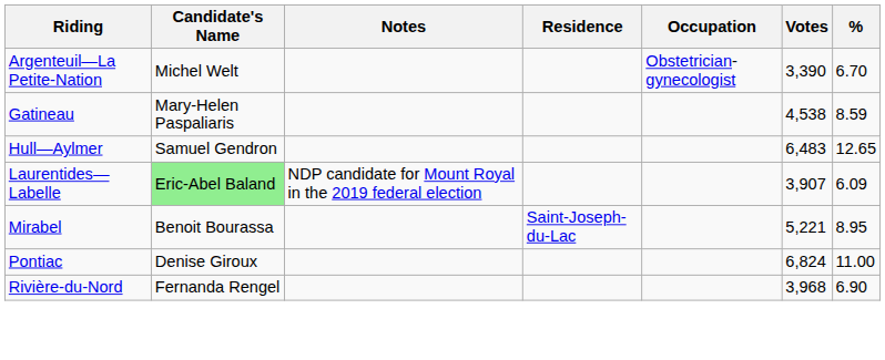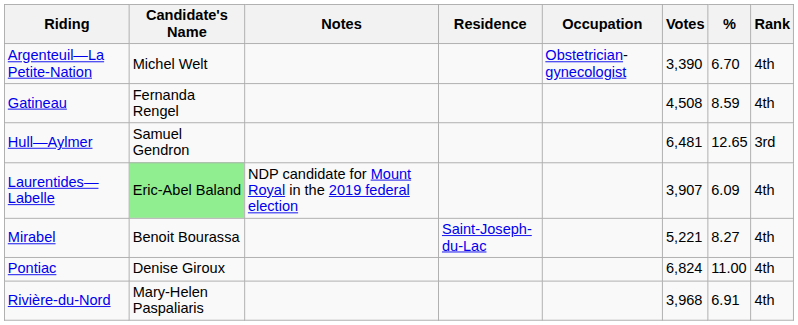 <table class="wikitable sortable">
 <tr>
 <th>Riding<br></th>
 <th>Candidate's Name</th>
 <th>Notes</th>
 <th>Residence</th>
 <th>Occupation</th>
 <th>Votes</th>
 <th>%</th>
+<th>Rank</th>
 </tr>
 <tr>
 <td><a href='#'>Argenteuil—La Petite-Nation</a></td>
 <td>Michel Welt</td>
 <td></td>
 <td></td>
 <td><a href='#'>Obstetrician</a>-<a href='#'>gynecologist</a></td>
 <td>3,390</td>
 <td>6.70</td>
+<td>4th</td>
 </tr>
 <tr>
 <td><a href='#'>Gatineau</a></td>
-<td>Mary-Helen Paspaliaris</td>
+<td>Fernanda Rengel</td>
 <td></td>
 <td></td>
 <td></td>
-<td>4,538</td>
+<td>4,508</td>
 <td>8.59</td>
+<td>4th</td>
 </tr>
 <tr>
 <td><a href='#'>Hull—Aylmer</a></td>
 <td>Samuel Gendron</td>
 <td></td>
 <td></td>
 <td></td>
-<td>6,483</td>
+<td>6,481</td>
 <td>12.65</td>
+<td>3rd</td>
 </tr>
 <tr>
 <td><a href='#'>Laurentides—Labelle</a></td>
 <td style="background: lightgreen;">Eric-Abel Baland</td>
 <td>NDP candidate for <a href='#'>Mount Royal</a> in the <a href='#'>2019 federal election</a></td>
 <td></td>
 <td></td>
 <td>3,907</td>
 <td>6.09</td>
+<td>4th</td>
 </tr>
 <tr>
 <td><a href='#'>Mirabel</a></td>
 <td>Benoit Bourassa</td>
 <td></td>
 <td><a href='#'>Saint-Joseph-du-Lac</a></td>
 <td></td>
 <td>5,221</td>
-<td>8.95</td>
+<td>8.27</td>
+<td>4th</td>
 </tr>
 <tr>
 <td><a href='#'>Pontiac</a></td>
 <td>Denise Giroux</td>
 <td></td>
 <td></td>
 <td></td>
 <td>6,824</td>
 <td>11.00</td>
+<td>4th</td>
 </tr>
 <tr>
 <td><a href='#'>Rivière-du-Nord</a></td>
-<td>Fernanda Rengel</td>
+<td>Mary-Helen Paspaliaris</td>
 <td></td>
 <td></td>
 <td></td>
 <td>3,968</td>
-<td>6.90</td>
+<td>6.91</td>
+<td>4th</td>
 </tr>
 </table>
